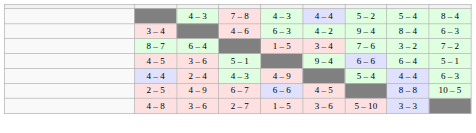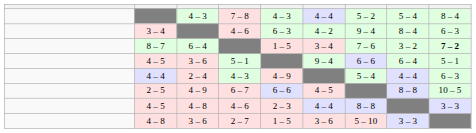 <table cellspacing="0" cellpadding="3" style="background-color: #f9f9f9; font-size: 90%; text-align: center"  class="wikitable">
 <tr>
 <th width=200></th>
 <th width=60></th>
 <th width=60></th>
 <th width=60></th>
 <th width=60></th>
 <th width=60></th>
 <th width=60></th>
 <th width=60></th>
 <th width=60></th>
 </tr>
 <tr>
 <td align=center><strong></strong></td>
 <td bgcolor="#808080"></td>
 <td bgcolor="#e0ffe0">4 – 3</td>
 <td bgcolor="#ffe0e0">7 – 8</td>
 <td bgcolor="#e0ffe0">4 – 3</td>
 <td bgcolor="#e0e0ff">4 – 4</td>
 <td bgcolor="#e0ffe0">5 – 2</td>
 <td bgcolor="#e0ffe0">5 – 4</td>
 <td bgcolor="#e0ffe0">8 – 4</td>
 </tr>
 <tr>
 <td align=center><strong></strong></td>
 <td bgcolor="#ffe0e0">3 – 4</td>
 <td bgcolor="#808080"></td>
 <td bgcolor="#ffe0e0">4 – 6</td>
 <td bgcolor="#e0ffe0">6 – 3</td>
 <td bgcolor="#e0ffe0">4 – 2</td>
 <td bgcolor="#e0ffe0">9 – 4</td>
 <td bgcolor="#e0ffe0">8 – 4</td>
 <td bgcolor="#e0ffe0">6 – 3</td>
 </tr>
 <tr>
 <td align=center><strong></strong></td>
 <td bgcolor="#e0ffe0">8 – 7</td>
 <td bgcolor="#e0ffe0">6 – 4</td>
 <td bgcolor="#808080"></td>
 <td bgcolor="#ffe0e0">1 – 5</td>
 <td bgcolor="#ffe0e0">3 – 4</td>
 <td bgcolor="#e0ffe0">7 – 6</td>
 <td bgcolor="#e0ffe0">3 – 2</td>
-<td bgcolor="#e0ffe0">7 – 2</td>
+<td bgcolor="#e0ffe0"><strong>7 – 2</strong></td>
 </tr>
 <tr>
 <td align=center><strong></strong></td>
 <td bgcolor="#ffe0e0">4 – 5</td>
 <td bgcolor="#ffe0e0">3 – 6</td>
 <td bgcolor="#e0ffe0">5 – 1</td>
 <td bgcolor="#808080"></td>
 <td bgcolor="#e0ffe0">9 – 4</td>
 <td bgcolor="#e0e0ff">6 – 6</td>
 <td bgcolor="#e0ffe0">6 – 4</td>
 <td bgcolor="#e0ffe0">5 – 1</td>
 </tr>
 <tr>
 <td align=center><strong></strong></td>
 <td bgcolor="#e0e0ff">4 – 4</td>
 <td bgcolor="#ffe0e0">2 – 4</td>
 <td bgcolor="#e0ffe0">4 – 3</td>
 <td bgcolor="#ffe0e0">4 – 9</td>
 <td bgcolor="#808080"></td>
 <td bgcolor="#e0ffe0">5 – 4</td>
 <td bgcolor="#e0e0ff">4 – 4</td>
 <td bgcolor="#e0ffe0">6 – 3</td>
 </tr>
 <tr>
 <td align=center><strong></strong></td>
 <td bgcolor="#ffe0e0">2 – 5</td>
 <td bgcolor="#ffe0e0">4 – 9</td>
 <td bgcolor="#ffe0e0">6 – 7</td>
 <td bgcolor="#e0e0ff">6 – 6</td>
 <td bgcolor="#ffe0e0">4 – 5</td>
 <td bgcolor="#808080"></td>
 <td bgcolor="#e0e0ff">8 – 8</td>
 <td bgcolor="#e0ffe0">10 – 5</td>
 </tr>
 <tr>
 <td align=center><strong></strong></td>
+<td bgcolor="#ffe0e0">4 – 5</td>
+<td bgcolor="#ffe0e0">4 – 8</td>
+<td bgcolor="#ffe0e0">4 – 6</td>
+<td bgcolor="#ffe0e0">2 – 3</td>
+<td bgcolor="#e0e0ff">4 – 4</td>
+<td bgcolor="#e0e0ff">8 – 8</td>
+<td bgcolor="#808080"></td>
+<td bgcolor="#e0e0ff">3 – 3</td>
+</tr>
+<tr>
+<td align=center><strong></strong></td>
 <td bgcolor="#ffe0e0">4 – 8</td>
 <td bgcolor="#ffe0e0">3 – 6</td>
 <td bgcolor="#ffe0e0">2 – 7</td>
 <td bgcolor="#ffe0e0">1 – 5</td>
 <td bgcolor="#ffe0e0">3 – 6</td>
 <td bgcolor="#ffe0e0">5 – 10</td>
 <td bgcolor="#e0e0ff">3 – 3</td>
 <td bgcolor="#808080"></td>
 </tr>
 </table>
